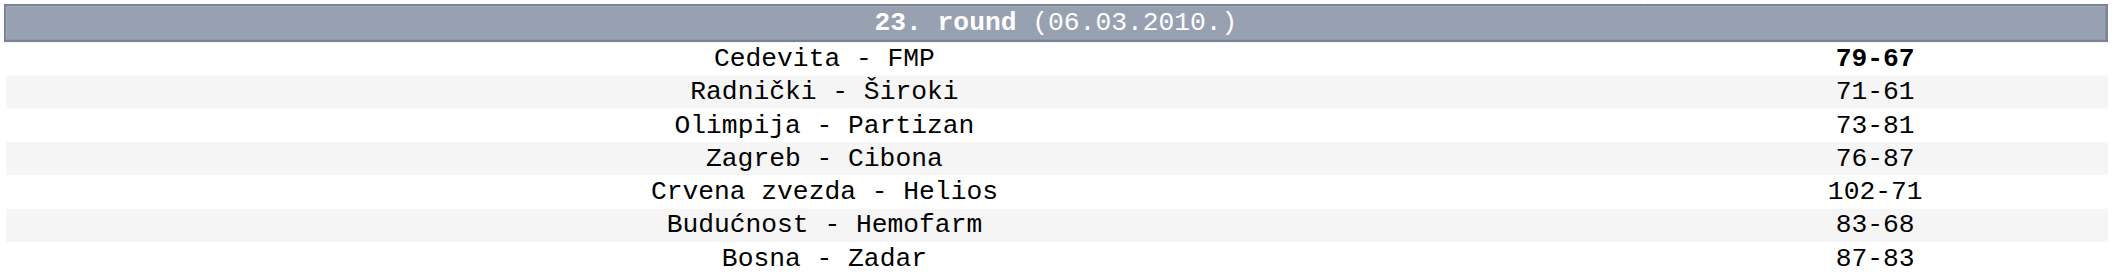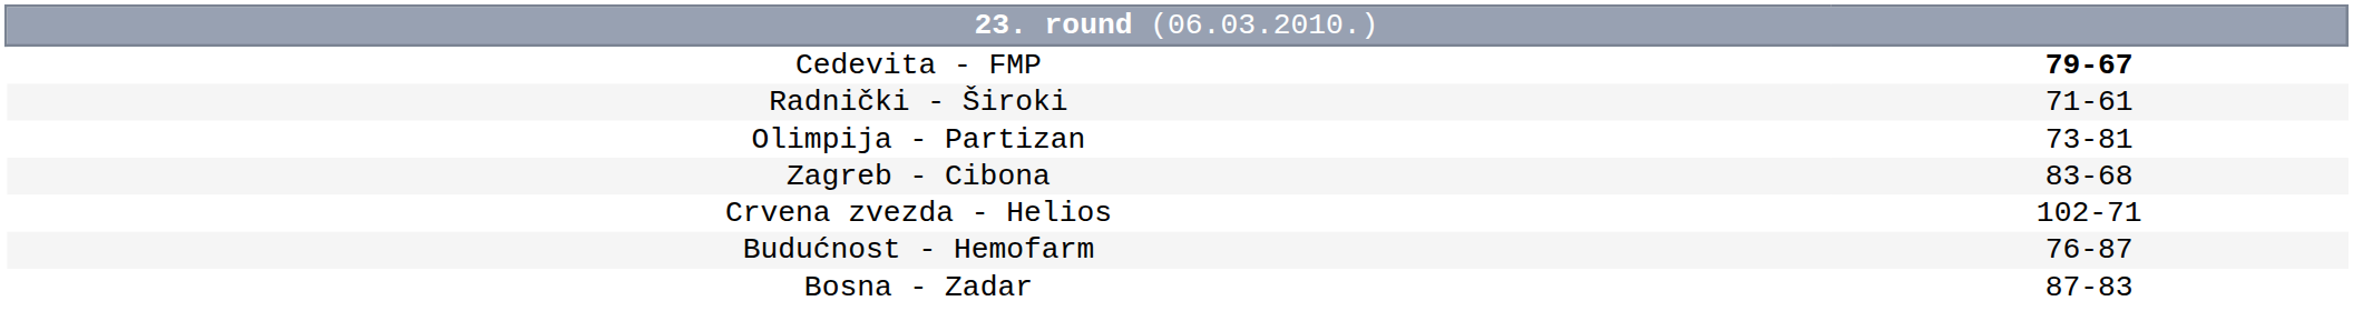 <table border=0 cellspacing=0 cellpadding=1em style="font-size: 85%; border-collapse: collapse;width:100%;">
 <tr>
 <td colspan=5 bgcolor=#98A1B2 style="border:1px solid #7A8392; text-align:center; color:#FFFFFF;"><strong>23. round</strong> (06.03.2010.)</td>
 </tr>
 <tr align=center bgcolor=#FFFFFF>
 <td>Cedevita - FMP</td>
 <td><strong>79-67</strong></td>
 </tr>
 <tr align=center bgcolor=#f5f5f5>
 <td>Radnički - Široki</td>
 <td>71-61</td>
 </tr>
 <tr align=center bgcolor=#FFFFFF>
 <td>Olimpija - Partizan</td>
 <td>73-81</td>
 </tr>
 <tr align=center bgcolor=#f5f5f5>
 <td>Zagreb - Cibona</td>
-<td>76-87</td>
+<td>83-68</td>
 </tr>
 <tr align=center bgcolor=#FFFFFF>
 <td>Crvena zvezda - Helios</td>
 <td>102-71</td>
 </tr>
 <tr align=center bgcolor=#f5f5f5>
 <td>Budućnost - Hemofarm</td>
-<td>83-68</td>
+<td>76-87</td>
 </tr>
 <tr align=center bgcolor=#FFFFFF>
 <td>Bosna - Zadar</td>
 <td>87-83</td>
 </tr>
 </table>
